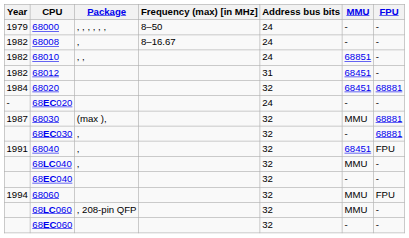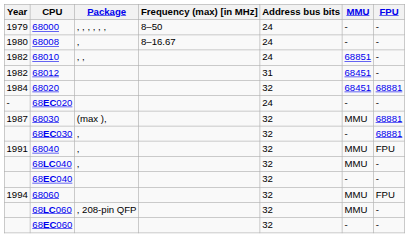 <table class="wikitable">
 <tr>
 <th>Year</th>
 <th>CPU</th>
 <th><a href='#'>Package</a></th>
 <th>Frequency (max) [in MHz]</th>
 <th>Address bus bits</th>
 <th><a href='#'>MMU</a></th>
 <th><a href='#'>FPU</a></th>
 </tr>
 <tr>
 <td>1979</td>
 <td><a href='#'>68000</a></td>
 <td>, , , , , , </td>
 <td>8–50</td>
 <td>24</td>
 <td>-</td>
 <td>-</td>
 </tr>
 <tr>
-<td>1982</td>
+<td>1980</td>
 <td><a href='#'>68008</a></td>
 <td>, </td>
 <td>8–16.67</td>
 <td>24</td>
 <td>-</td>
 <td>-</td>
 </tr>
 <tr>
 <td>1982</td>
 <td><a href='#'>68010</a></td>
 <td>, , </td>
 <td></td>
 <td>24</td>
 <td><a href='#'>68851</a></td>
 <td>-</td>
 </tr>
 <tr>
 <td>1982</td>
 <td><a href='#'>68012</a></td>
 <td></td>
 <td></td>
 <td>31</td>
 <td><a href='#'>68451</a></td>
 <td>-</td>
 </tr>
 <tr>
 <td>1984</td>
 <td><a href='#'>68020</a></td>
 <td></td>
 <td></td>
 <td>32</td>
 <td><a href='#'>68451</a></td>
 <td><a href='#'>68881</a></td>
 </tr>
 <tr>
 <td>-</td>
 <td><a href='#'>68<strong>EC</strong>020</a></td>
 <td></td>
 <td></td>
 <td>24</td>
 <td>-</td>
 <td>-</td>
 </tr>
 <tr>
 <td>1987</td>
 <td><a href='#'>68030</a></td>
 <td> (max ), </td>
 <td></td>
 <td>32</td>
 <td>MMU</td>
 <td><a href='#'>68881</a></td>
 </tr>
 <tr>
 <td></td>
 <td><a href='#'>68<strong>EC</strong>030</a></td>
 <td>, </td>
 <td></td>
 <td>32</td>
 <td>-</td>
 <td><a href='#'>68881</a></td>
 </tr>
 <tr>
 <td>1991</td>
 <td><a href='#'>68040</a></td>
 <td>, </td>
 <td></td>
 <td>32</td>
-<td><a href='#'>68451</a></td>
+<td>MMU</td>
 <td>FPU</td>
 </tr>
 <tr>
 <td></td>
 <td><a href='#'>68<strong>LC</strong>040</a></td>
 <td>, </td>
 <td></td>
 <td>32</td>
 <td>MMU</td>
 <td>-</td>
 </tr>
 <tr>
 <td></td>
 <td><a href='#'>68<strong>EC</strong>040</a></td>
 <td></td>
 <td></td>
 <td>32</td>
 <td>-</td>
 <td>-</td>
 </tr>
 <tr>
 <td>1994</td>
 <td><a href='#'>68060</a></td>
 <td></td>
 <td></td>
 <td>32</td>
 <td>MMU</td>
 <td>FPU</td>
 </tr>
 <tr>
 <td></td>
 <td><a href='#'>68<strong>LC</strong>060</a></td>
 <td>, 208-pin QFP</td>
 <td></td>
 <td>32</td>
 <td>MMU</td>
 <td>-</td>
 </tr>
 <tr>
 <td></td>
 <td><a href='#'>68<strong>EC</strong>060</a></td>
 <td></td>
 <td></td>
 <td>32</td>
 <td>-</td>
 <td>-</td>
 </tr>
 </table>
